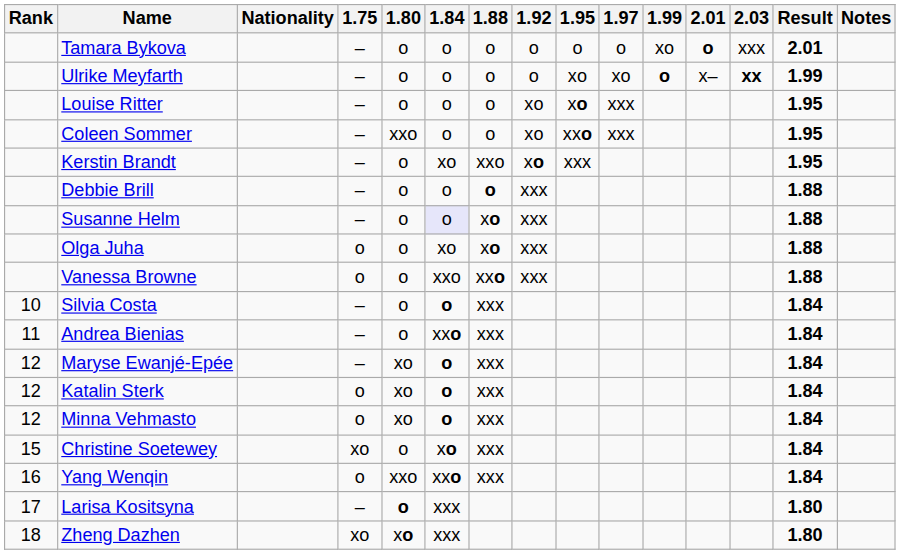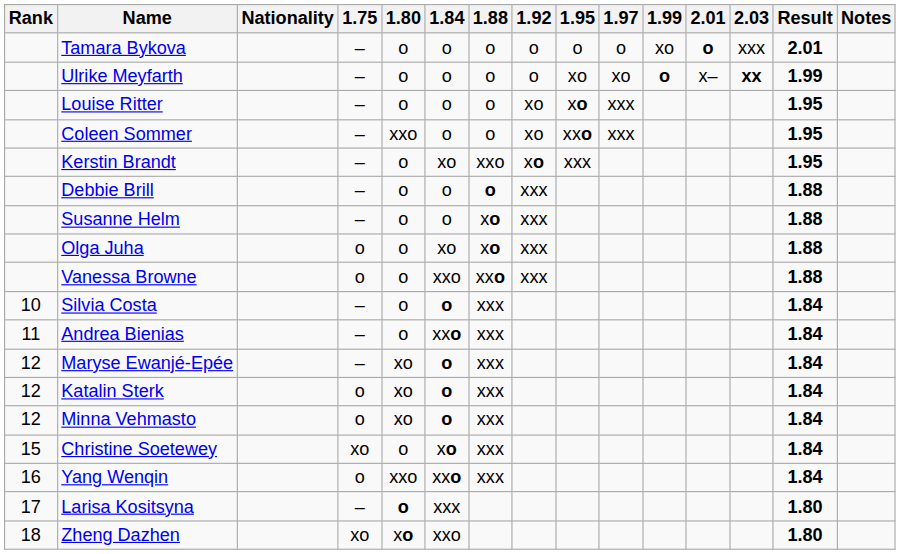 <table class="wikitable sortable" style="text-align:center">
 <tr>
 <th>Rank</th>
 <th>Name</th>
 <th>Nationality</th>
 <th>1.75</th>
 <th>1.80</th>
 <th>1.84</th>
 <th>1.88</th>
 <th>1.92</th>
 <th>1.95</th>
 <th>1.97</th>
 <th>1.99</th>
 <th>2.01</th>
 <th>2.03</th>
 <th>Result</th>
 <th>Notes</th>
 </tr>
 <tr>
 <td></td>
 <td align=left><a href='#'>Tamara Bykova</a></td>
 <td align=left></td>
 <td>–</td>
 <td>o</td>
 <td>o</td>
 <td>o</td>
 <td>o</td>
 <td>o</td>
 <td>o</td>
 <td>xo</td>
 <td><strong>o</strong></td>
 <td>xxx</td>
 <td><strong>2.01</strong></td>
 <td></td>
 </tr>
 <tr>
 <td></td>
 <td align=left><a href='#'>Ulrike Meyfarth</a></td>
 <td align=left></td>
 <td>–</td>
 <td>o</td>
 <td>o</td>
 <td>o</td>
 <td>o</td>
 <td>xo</td>
 <td>xo</td>
 <td><strong>o</strong></td>
 <td>x–</td>
 <td><strong>xx</strong></td>
 <td><strong>1.99</strong></td>
 <td></td>
 </tr>
 <tr>
 <td></td>
 <td align=left><a href='#'>Louise Ritter</a></td>
 <td align=left></td>
 <td>–</td>
 <td>o</td>
 <td>o</td>
 <td>o</td>
 <td>xo</td>
 <td>x<strong>o</strong></td>
 <td>xxx</td>
 <td></td>
 <td></td>
 <td></td>
 <td><strong>1.95</strong></td>
 <td></td>
 </tr>
 <tr>
 <td></td>
 <td align=left><a href='#'>Coleen Sommer</a></td>
 <td align=left></td>
 <td>–</td>
 <td>xxo</td>
 <td>o</td>
 <td>o</td>
 <td>xo</td>
 <td>xx<strong>o</strong></td>
 <td>xxx</td>
 <td></td>
 <td></td>
 <td></td>
 <td><strong>1.95</strong></td>
 <td></td>
 </tr>
 <tr>
 <td></td>
 <td align=left><a href='#'>Kerstin Brandt</a></td>
 <td align=left></td>
 <td>–</td>
 <td>o</td>
 <td>xo</td>
 <td>xxo</td>
 <td>x<strong>o</strong></td>
 <td>xxx</td>
 <td></td>
 <td></td>
 <td></td>
 <td></td>
 <td><strong>1.95</strong></td>
 <td></td>
 </tr>
 <tr>
 <td></td>
 <td align=left><a href='#'>Debbie Brill</a></td>
 <td align=left></td>
 <td>–</td>
 <td>o</td>
 <td>o</td>
 <td><strong>o</strong></td>
 <td>xxx</td>
 <td></td>
 <td></td>
 <td></td>
 <td></td>
 <td></td>
 <td><strong>1.88</strong></td>
 <td></td>
 </tr>
 <tr>
 <td></td>
 <td align=left><a href='#'>Susanne Helm</a></td>
 <td align=left></td>
 <td>–</td>
 <td>o</td>
-<td style="background: lavender;">o</td>
+<td>o</td>
 <td>x<strong>o</strong></td>
 <td>xxx</td>
 <td></td>
 <td></td>
 <td></td>
 <td></td>
 <td></td>
 <td><strong>1.88</strong></td>
 <td></td>
 </tr>
 <tr>
 <td></td>
 <td align=left><a href='#'>Olga Juha</a></td>
 <td align=left></td>
 <td>o</td>
 <td>o</td>
 <td>xo</td>
 <td>x<strong>o</strong></td>
 <td>xxx</td>
 <td></td>
 <td></td>
 <td></td>
 <td></td>
 <td></td>
 <td><strong>1.88</strong></td>
 <td></td>
 </tr>
 <tr>
 <td></td>
 <td align=left><a href='#'>Vanessa Browne</a></td>
 <td align=left></td>
 <td>o</td>
 <td>o</td>
 <td>xxo</td>
 <td>xx<strong>o</strong></td>
 <td>xxx</td>
 <td></td>
 <td></td>
 <td></td>
 <td></td>
 <td></td>
 <td><strong>1.88</strong></td>
 <td></td>
 </tr>
 <tr>
 <td>10</td>
 <td align=left><a href='#'>Silvia Costa</a></td>
 <td align=left></td>
 <td>–</td>
 <td>o</td>
 <td><strong>o</strong></td>
 <td>xxx</td>
 <td></td>
 <td></td>
 <td></td>
 <td></td>
 <td></td>
 <td></td>
 <td><strong>1.84</strong></td>
 <td></td>
 </tr>
 <tr>
 <td>11</td>
 <td align=left><a href='#'>Andrea Bienias</a></td>
 <td align=left></td>
 <td>–</td>
 <td>o</td>
 <td>xx<strong>o</strong></td>
 <td>xxx</td>
 <td></td>
 <td></td>
 <td></td>
 <td></td>
 <td></td>
 <td></td>
 <td><strong>1.84</strong></td>
 <td></td>
 </tr>
 <tr>
 <td>12</td>
 <td align=left><a href='#'>Maryse Ewanjé-Epée</a></td>
 <td align=left></td>
 <td>–</td>
 <td>xo</td>
 <td><strong>o</strong></td>
 <td>xxx</td>
 <td></td>
 <td></td>
 <td></td>
 <td></td>
 <td></td>
 <td></td>
 <td><strong>1.84</strong></td>
 <td></td>
 </tr>
 <tr>
 <td>12</td>
 <td align=left><a href='#'>Katalin Sterk</a></td>
 <td align=left></td>
 <td>o</td>
 <td>xo</td>
 <td><strong>o</strong></td>
 <td>xxx</td>
 <td></td>
 <td></td>
 <td></td>
 <td></td>
 <td></td>
 <td></td>
 <td><strong>1.84</strong></td>
 <td></td>
 </tr>
 <tr>
 <td>12</td>
 <td align=left><a href='#'>Minna Vehmasto</a></td>
 <td align=left></td>
 <td>o</td>
 <td>xo</td>
 <td><strong>o</strong></td>
 <td>xxx</td>
 <td></td>
 <td></td>
 <td></td>
 <td></td>
 <td></td>
 <td></td>
 <td><strong>1.84</strong></td>
 <td></td>
 </tr>
 <tr>
 <td>15</td>
 <td align=left><a href='#'>Christine Soetewey</a></td>
 <td align=left></td>
 <td>xo</td>
 <td>o</td>
 <td>x<strong>o</strong></td>
 <td>xxx</td>
 <td></td>
 <td></td>
 <td></td>
 <td></td>
 <td></td>
 <td></td>
 <td><strong>1.84</strong></td>
 <td></td>
 </tr>
 <tr>
 <td>16</td>
 <td align=left><a href='#'>Yang Wenqin</a></td>
 <td align=left></td>
 <td>o</td>
 <td>xxo</td>
 <td>xx<strong>o</strong></td>
 <td>xxx</td>
 <td></td>
 <td></td>
 <td></td>
 <td></td>
 <td></td>
 <td></td>
 <td><strong>1.84</strong></td>
 <td></td>
 </tr>
 <tr>
 <td>17</td>
 <td align=left><a href='#'>Larisa Kositsyna</a></td>
 <td align=left></td>
 <td>–</td>
 <td><strong>o</strong></td>
 <td>xxx</td>
 <td></td>
 <td></td>
 <td></td>
 <td></td>
 <td></td>
 <td></td>
 <td></td>
 <td><strong>1.80</strong></td>
 <td></td>
 </tr>
 <tr>
 <td>18</td>
 <td align=left><a href='#'>Zheng Dazhen</a></td>
 <td align=left></td>
 <td>xo</td>
 <td>x<strong>o</strong></td>
-<td>xxx</td>
+<td>xxo</td>
 <td></td>
 <td></td>
 <td></td>
 <td></td>
 <td></td>
 <td></td>
 <td></td>
 <td><strong>1.80</strong></td>
 <td></td>
 </tr>
 </table>
